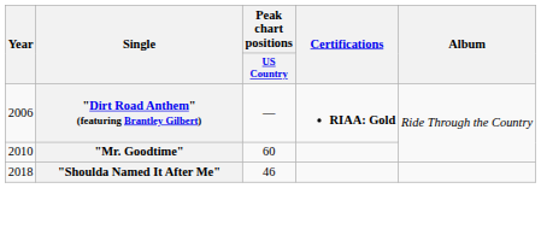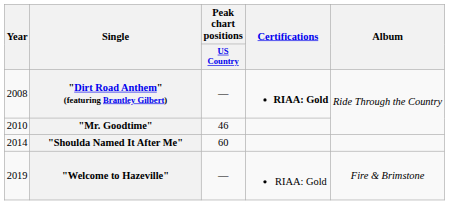 <table class="wikitable plainrowheaders" style="text-align:center;">
 <tr>
 <th rowspan="2">Year</th>
 <th rowspan="2" style="width:16em;">Single</th>
 <th colspan="1">Peak chart<br>positions</th>
 <th rowspan="2"><a href='#'>Certifications</a></th>
 <th rowspan="2">Album</th>
 </tr>
 <tr style="font-size:smaller;">
 <th style="width:45px;"><a href='#'>US Country</a><br></th>
 </tr>
 <tr>
-<td>2006</td>
+<td>2008</td>
 <th scope="row">"<a href='#'>Dirt Road Anthem</a>" <br><small>(featuring <a href='#'>Brantley Gilbert</a>)</small></th>
 <td>—</td>
 <td><strong><br><ul><li>RIAA: Gold</li></ul></strong></td>
 <td rowspan="2"><em>Ride Through the Country</em></td>
 </tr>
 <tr>
 <td>2010</td>
 <th scope="row">"Mr. Goodtime"</th>
-<td>60</td>
+<td>46</td>
 <td></td>
 </tr>
 <tr>
-<td>2018</td>
+<td>2014</td>
 <th scope="row">"Shoulda Named It After Me" </th>
-<td>46</td>
+<td>60</td>
 <td></td>
 <td></td>
 </tr>
+<tr>
+<td>2019</td>
+<th scope="row">"Welcome to Hazeville"<br></th>
+<td>—</td>
+<td><br><ul><li>RIAA: Gold</li></ul></td>
+<td><em>Fire & Brimstone</em></td>
+</tr>
 </table>
